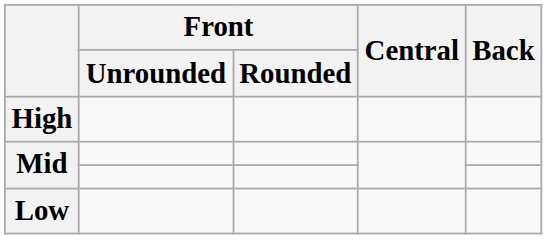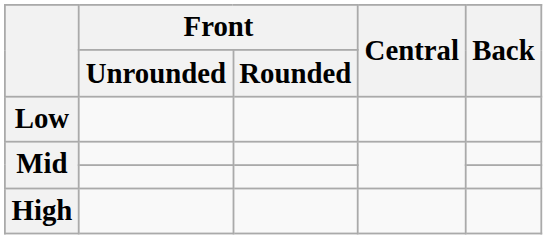 <table class="wikitable" style="text-align:center">
 <tr>
 <th rowspan="2"></th>
 <th colspan="2">Front</th>
 <th rowspan="2">Central</th>
 <th rowspan="2">Back</th>
 </tr>
 <tr>
 <th>Unrounded</th>
 <th>Rounded</th>
 </tr>
 <tr>
-<th>High</th>
+<th>Low</th>
 <td></td>
 <td></td>
 <td></td>
 <td></td>
 </tr>
 <tr>
 <th rowspan="2">Mid</th>
 <td></td>
 <td></td>
 <td rowspan="2"></td>
 <td></td>
 </tr>
 <tr>
 <td></td>
 <td></td>
 <td></td>
 </tr>
 <tr>
-<th>Low</th>
+<th>High</th>
 <td></td>
 <td></td>
 <td></td>
 <td></td>
 </tr>
 </table>
